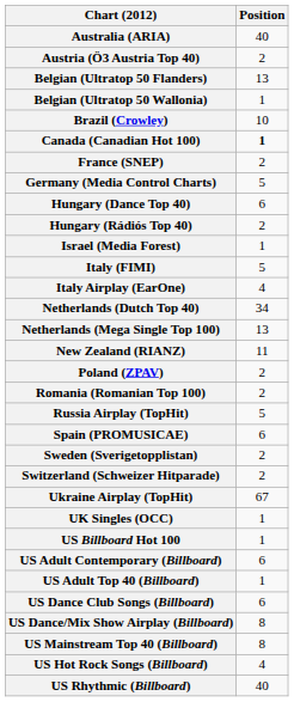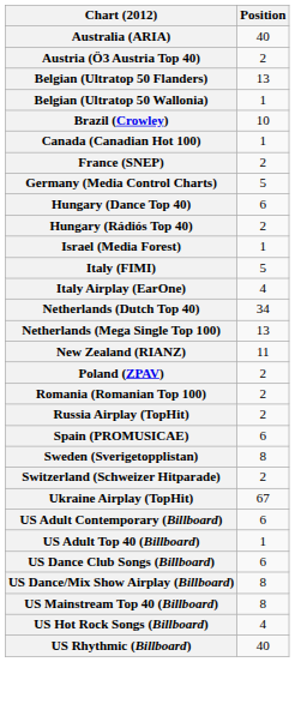 <table class="wikitable sortable plainrowheaders" style="text-align:center">
 <tr>
 <th>Chart (2012)</th>
 <th>Position</th>
 </tr>
 <tr>
 <th scope="row">Australia (ARIA)</th>
 <td>40</td>
 </tr>
 <tr>
 <th scope="row">Austria (Ö3 Austria Top 40)</th>
 <td>2</td>
 </tr>
 <tr>
 <th scope="row">Belgian (Ultratop 50 Flanders)</th>
 <td>13</td>
 </tr>
 <tr>
 <th scope="row">Belgian (Ultratop 50 Wallonia)</th>
 <td>1</td>
 </tr>
 <tr>
 <th scope="row">Brazil (<a href='#'>Crowley</a>)</th>
 <td>10</td>
 </tr>
 <tr>
 <th scope="row">Canada (Canadian Hot 100)</th>
-<td><strong>1</strong></td>
+<td>1</td>
 </tr>
 <tr>
 <th scope="row">France (SNEP)</th>
 <td>2</td>
 </tr>
 <tr>
 <th scope="row">Germany (Media Control Charts)</th>
 <td>5</td>
 </tr>
 <tr>
 <th scope="row">Hungary (Dance Top 40)</th>
 <td>6</td>
 </tr>
 <tr>
 <th scope="row">Hungary (Rádiós Top 40)</th>
 <td>2</td>
 </tr>
 <tr>
 <th scope="row">Israel (Media Forest)</th>
 <td>1</td>
 </tr>
 <tr>
 <th scope="row">Italy (FIMI)</th>
 <td>5</td>
 </tr>
 <tr>
 <th scope="row">Italy Airplay (EarOne)</th>
 <td>4</td>
 </tr>
 <tr>
 <th scope="row">Netherlands (Dutch Top 40)</th>
 <td>34</td>
 </tr>
 <tr>
 <th scope="row">Netherlands (Mega Single Top 100)</th>
 <td>13</td>
 </tr>
 <tr>
 <th scope="row">New Zealand (RIANZ)</th>
 <td>11</td>
 </tr>
 <tr>
 <th scope="row">Poland (<a href='#'>ZPAV</a>)</th>
 <td>2</td>
 </tr>
 <tr>
 <th scope="row">Romania (Romanian Top 100)</th>
 <td>2</td>
 </tr>
 <tr>
 <th scope="row">Russia Airplay (TopHit)</th>
-<td>5</td>
+<td>2</td>
 </tr>
 <tr>
 <th scope="row">Spain (PROMUSICAE)</th>
 <td>6</td>
 </tr>
 <tr>
 <th scope="row">Sweden (Sverigetopplistan)</th>
-<td>2</td>
+<td>8</td>
 </tr>
 <tr>
 <th scope="row">Switzerland (Schweizer Hitparade)</th>
 <td>2</td>
 </tr>
 <tr>
 <th scope="row">Ukraine Airplay (TopHit)</th>
 <td>67</td>
-</tr>
-<tr>
-<th scope="row">UK Singles (OCC)</th>
-<td>1</td>
-</tr>
-<tr>
-<th scope="row">US <em>Billboard</em> Hot 100</th>
-<td>1</td>
 </tr>
 <tr>
 <th scope="row">US Adult Contemporary (<em>Billboard</em>)</th>
 <td>6</td>
 </tr>
 <tr>
 <th scope="row">US Adult Top 40 (<em>Billboard</em>)</th>
 <td>1</td>
 </tr>
 <tr>
 <th scope="row">US Dance Club Songs (<em>Billboard</em>)</th>
 <td>6</td>
 </tr>
 <tr>
 <th scope="row">US Dance/Mix Show Airplay (<em>Billboard</em>)</th>
 <td>8</td>
 </tr>
 <tr>
 <th scope="row">US Mainstream Top 40 (<em>Billboard</em>)</th>
 <td>8</td>
 </tr>
 <tr>
 <th scope="row">US Hot Rock Songs (<em>Billboard</em>)</th>
 <td>4</td>
 </tr>
 <tr>
 <th scope="row">US Rhythmic (<em>Billboard</em>)</th>
 <td>40</td>
 </tr>
 </table>
